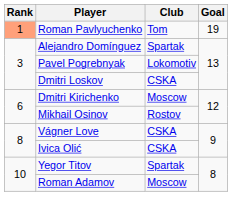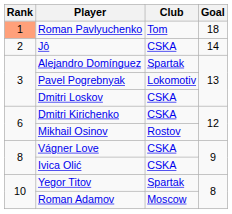 <table class="wikitable" style="text-align: center;">
 <tr>
 <th>Rank</th>
 <th>Player</th>
 <th>Club</th>
 <th>Goal</th>
 </tr>
 <tr>
 <td rowspan="1" style="background: lightsalmon;">1</td>
 <td style="text-align: left;"> <a href='#'>Roman Pavlyuchenko</a></td>
 <td style="text-align: left;"><a href='#'>Tom</a></td>
-<td rowspan="1">19</td>
+<td rowspan="1">18</td>
+</tr>
+<tr>
+<td rowspan="1">2</td>
+<td style="text-align: left;"> <a href='#'>Jô</a></td>
+<td style="text-align: left;"><a href='#'>CSKA</a></td>
+<td rowspan="1">14</td>
 </tr>
 <tr>
 <td rowspan="3">3</td>
 <td style="text-align: left;"> <a href='#'>Alejandro Domínguez</a></td>
 <td style="text-align: left;"><a href='#'>Spartak</a></td>
 <td rowspan="3">13</td>
 </tr>
 <tr>
 <td style="text-align: left;"> <a href='#'>Pavel Pogrebnyak</a></td>
 <td style="text-align: left;"><a href='#'>Lokomotiv</a></td>
 </tr>
 <tr>
 <td style="text-align: left;"> <a href='#'>Dmitri Loskov</a></td>
 <td style="text-align: left;"><a href='#'>CSKA</a></td>
 </tr>
 <tr>
 <td rowspan="2">6</td>
 <td style="text-align: left;"> <a href='#'>Dmitri Kirichenko</a></td>
-<td style="text-align: left;"><a href='#'>Moscow</a></td>
+<td style="text-align: left;"><a href='#'>CSKA</a></td>
 <td rowspan="2">12</td>
 </tr>
 <tr>
 <td style="text-align: left;"> <a href='#'>Mikhail Osinov</a></td>
 <td style="text-align: left;"><a href='#'>Rostov</a></td>
 </tr>
 <tr>
 <td rowspan="2">8</td>
 <td style="text-align: left;"> <a href='#'>Vágner Love</a></td>
 <td style="text-align: left;"><a href='#'>CSKA</a></td>
 <td rowspan="2">9</td>
 </tr>
 <tr>
 <td style="text-align: left;"> <a href='#'>Ivica Olić</a></td>
 <td style="text-align: left;"><a href='#'>CSKA</a></td>
 </tr>
 <tr>
 <td rowspan="2">10</td>
 <td style="text-align: left;"> <a href='#'>Yegor Titov</a></td>
 <td style="text-align: left;"><a href='#'>Spartak</a></td>
 <td rowspan="2">8</td>
 </tr>
 <tr>
 <td style="text-align: left;"> <a href='#'>Roman Adamov</a></td>
 <td style="text-align: left;"><a href='#'>Moscow</a></td>
 </tr>
 </table>
